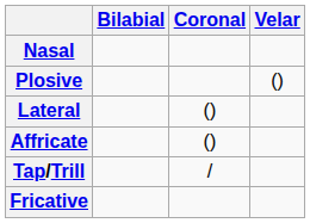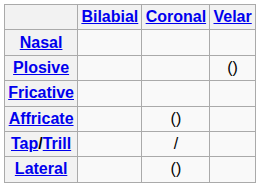 <table class="wikitable" style="text-align:center">
 <tr>
 <th></th>
 <th><a href='#'>Bilabial</a></th>
 <th><a href='#'>Coronal</a></th>
 <th><a href='#'>Velar</a></th>
 </tr>
 <tr>
 <th><a href='#'>Nasal</a></th>
 <td></td>
 <td></td>
 <td></td>
 </tr>
 <tr>
 <th><a href='#'>Plosive</a></th>
 <td>  </td>
 <td>   </td>
 <td> ()</td>
 </tr>
 <tr>
-<th><a href='#'>Lateral</a></th>
+<th><a href='#'>Fricative</a></th>
 <td></td>
-<td>()</td>
+<td></td>
 <td></td>
 </tr>
 <tr>
 <th><a href='#'>Affricate</a></th>
 <td></td>
 <td>()</td>
 <td></td>
 </tr>
 <tr>
 <th><a href='#'>Tap</a>/<a href='#'>Trill</a></th>
 <td></td>
 <td>/</td>
 <td></td>
 </tr>
 <tr>
-<th><a href='#'>Fricative</a></th>
+<th><a href='#'>Lateral</a></th>
 <td></td>
-<td></td>
+<td>()</td>
 <td></td>
 </tr>
 </table>
